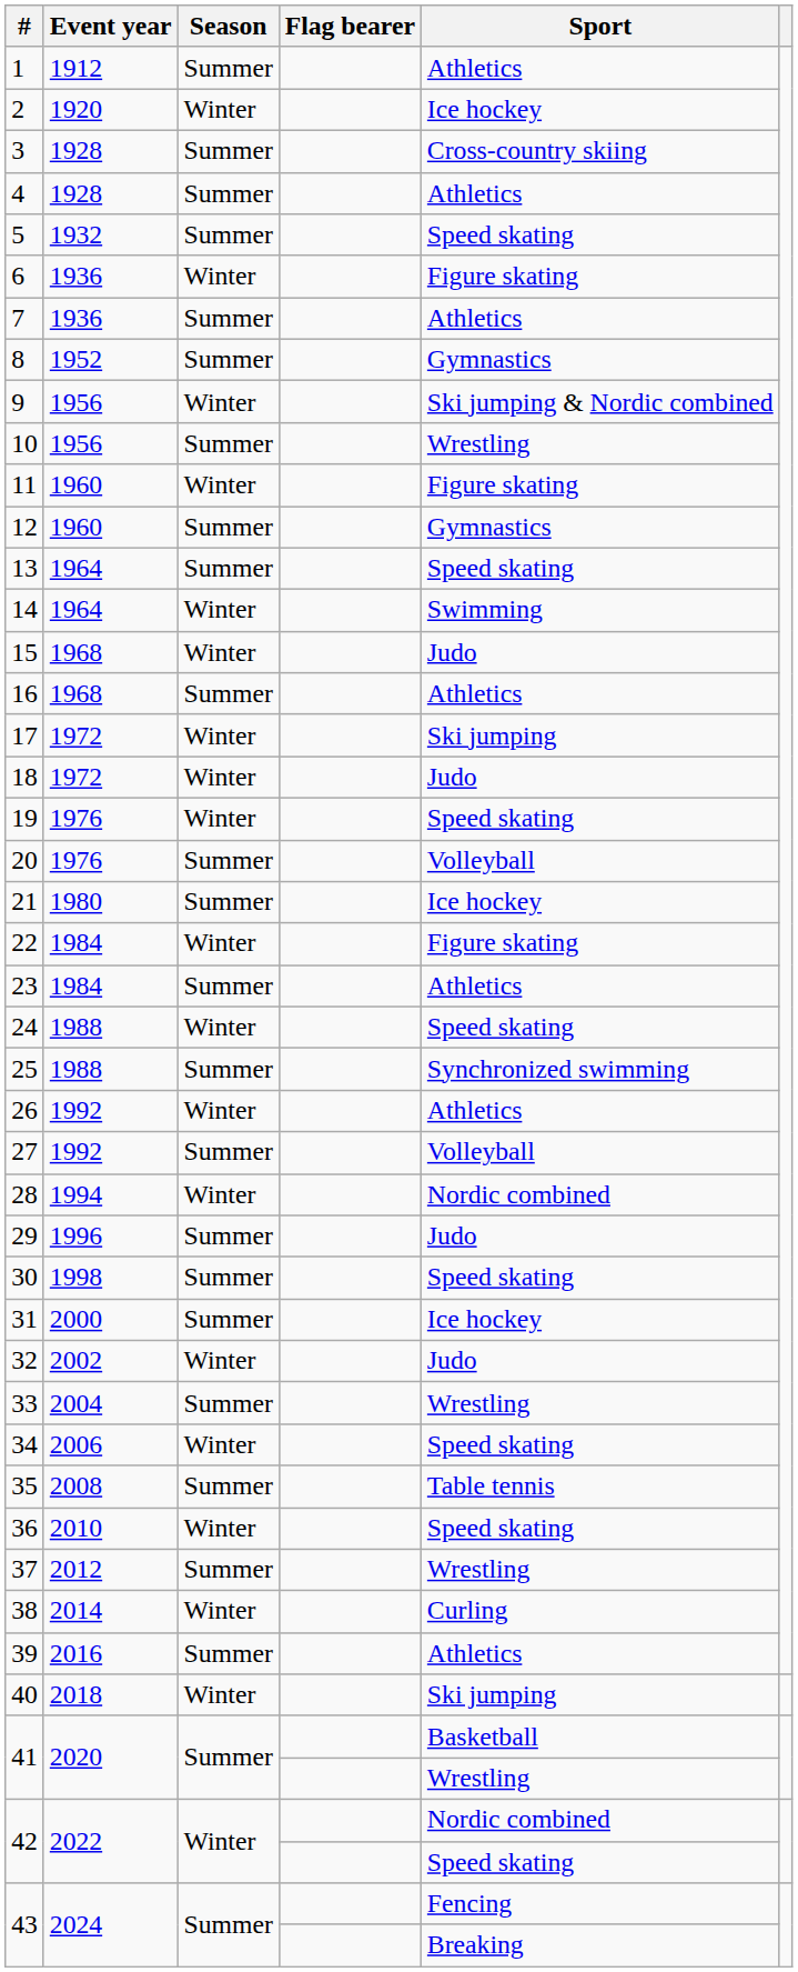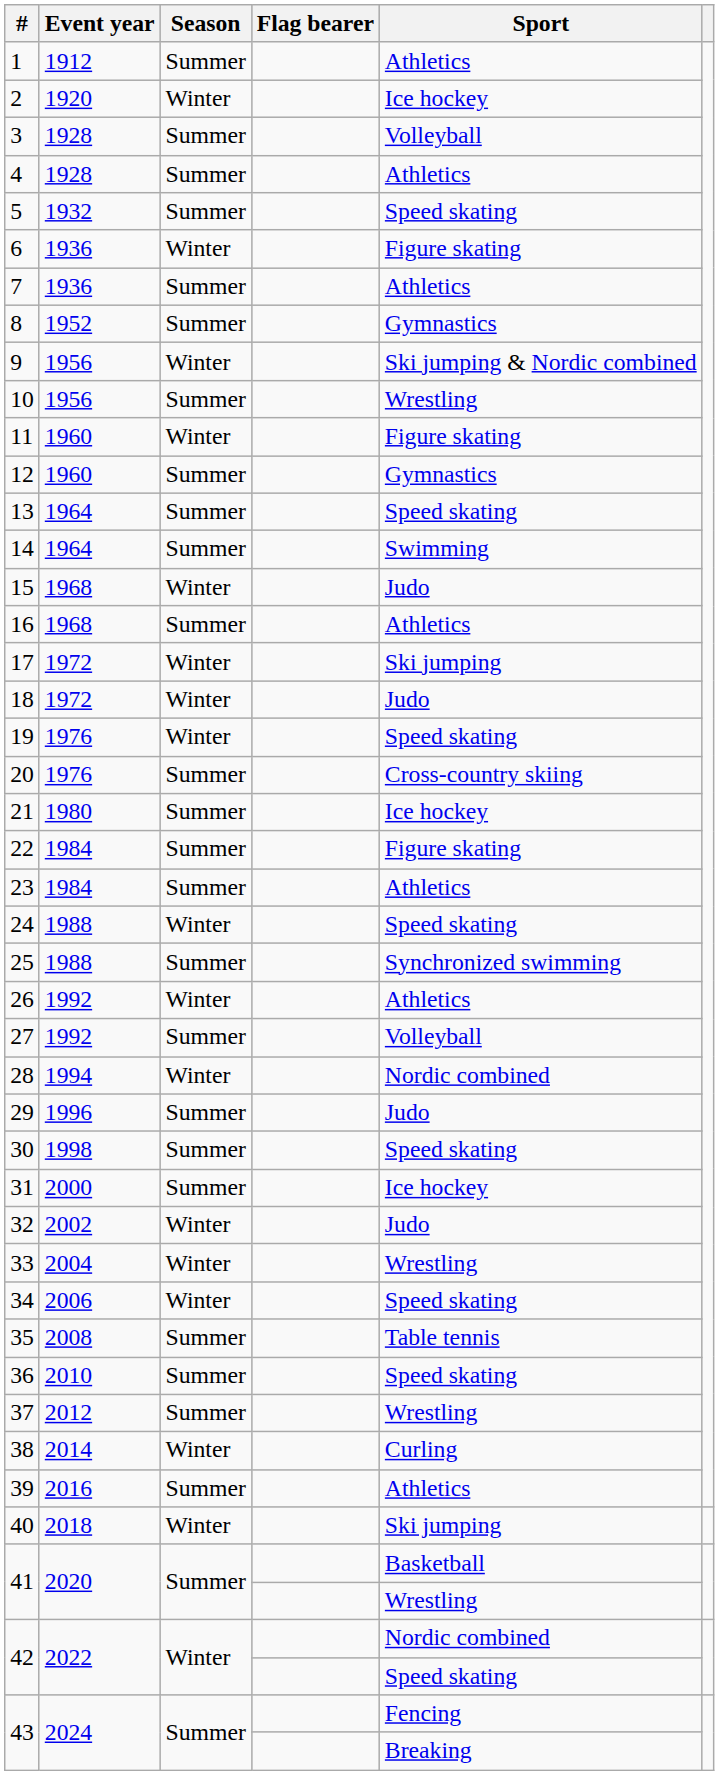 <table class="wikitable sortable">
 <tr>
 <th>#</th>
 <th>Event year</th>
 <th>Season</th>
 <th>Flag bearer</th>
 <th>Sport</th>
 <th></th>
 </tr>
 <tr>
 <td>1</td>
 <td><a href='#'>1912</a></td>
 <td>Summer</td>
 <td></td>
 <td><a href='#'>Athletics</a></td>
 <td rowspan=39></td>
 </tr>
 <tr>
 <td>2</td>
 <td><a href='#'>1920</a></td>
 <td>Winter</td>
 <td></td>
 <td><a href='#'>Ice hockey</a></td>
 </tr>
 <tr>
 <td>3</td>
 <td><a href='#'>1928</a></td>
 <td>Summer</td>
 <td></td>
-<td><a href='#'>Cross-country skiing</a></td>
+<td><a href='#'>Volleyball</a></td>
 </tr>
 <tr>
 <td>4</td>
 <td><a href='#'>1928</a></td>
 <td>Summer</td>
 <td></td>
 <td><a href='#'>Athletics</a></td>
 </tr>
 <tr>
 <td>5</td>
 <td><a href='#'>1932</a></td>
 <td>Summer</td>
 <td></td>
 <td><a href='#'>Speed skating</a></td>
 </tr>
 <tr>
 <td>6</td>
 <td><a href='#'>1936</a></td>
 <td>Winter</td>
 <td></td>
 <td><a href='#'>Figure skating</a></td>
 </tr>
 <tr>
 <td>7</td>
 <td><a href='#'>1936</a></td>
 <td>Summer</td>
 <td></td>
 <td><a href='#'>Athletics</a></td>
 </tr>
 <tr>
 <td>8</td>
 <td><a href='#'>1952</a></td>
 <td>Summer</td>
 <td></td>
 <td><a href='#'>Gymnastics</a></td>
 </tr>
 <tr>
 <td>9</td>
 <td><a href='#'>1956</a></td>
 <td>Winter</td>
 <td></td>
 <td><a href='#'>Ski jumping</a> & <a href='#'>Nordic combined</a></td>
 </tr>
 <tr>
 <td>10</td>
 <td><a href='#'>1956</a></td>
 <td>Summer</td>
 <td></td>
 <td><a href='#'>Wrestling</a></td>
 </tr>
 <tr>
 <td>11</td>
 <td><a href='#'>1960</a></td>
 <td>Winter</td>
 <td></td>
 <td><a href='#'>Figure skating</a></td>
 </tr>
 <tr>
 <td>12</td>
 <td><a href='#'>1960</a></td>
 <td>Summer</td>
 <td></td>
 <td><a href='#'>Gymnastics</a></td>
 </tr>
 <tr>
 <td>13</td>
 <td><a href='#'>1964</a></td>
 <td>Summer</td>
 <td></td>
 <td><a href='#'>Speed skating</a></td>
 </tr>
 <tr>
 <td>14</td>
 <td><a href='#'>1964</a></td>
-<td>Winter</td>
+<td>Summer</td>
 <td></td>
 <td><a href='#'>Swimming</a></td>
 </tr>
 <tr>
 <td>15</td>
 <td><a href='#'>1968</a></td>
 <td>Winter</td>
 <td></td>
 <td><a href='#'>Judo</a></td>
 </tr>
 <tr>
 <td>16</td>
 <td><a href='#'>1968</a></td>
 <td>Summer</td>
 <td></td>
 <td><a href='#'>Athletics</a></td>
 </tr>
 <tr>
 <td>17</td>
 <td><a href='#'>1972</a></td>
 <td>Winter</td>
 <td></td>
 <td><a href='#'>Ski jumping</a></td>
 </tr>
 <tr>
 <td>18</td>
 <td><a href='#'>1972</a></td>
 <td>Winter</td>
 <td></td>
 <td><a href='#'>Judo</a></td>
 </tr>
 <tr>
 <td>19</td>
 <td><a href='#'>1976</a></td>
 <td>Winter</td>
 <td></td>
 <td><a href='#'>Speed skating</a></td>
 </tr>
 <tr>
 <td>20</td>
 <td><a href='#'>1976</a></td>
 <td>Summer</td>
 <td></td>
-<td><a href='#'>Volleyball</a></td>
+<td><a href='#'>Cross-country skiing</a></td>
 </tr>
 <tr>
 <td>21</td>
 <td><a href='#'>1980</a></td>
 <td>Summer</td>
 <td></td>
 <td><a href='#'>Ice hockey</a></td>
 </tr>
 <tr>
 <td>22</td>
 <td><a href='#'>1984</a></td>
-<td>Winter</td>
+<td>Summer</td>
 <td></td>
 <td><a href='#'>Figure skating</a></td>
 </tr>
 <tr>
 <td>23</td>
 <td><a href='#'>1984</a></td>
 <td>Summer</td>
 <td></td>
 <td><a href='#'>Athletics</a></td>
 </tr>
 <tr>
 <td>24</td>
 <td><a href='#'>1988</a></td>
 <td>Winter</td>
 <td></td>
 <td><a href='#'>Speed skating</a></td>
 </tr>
 <tr>
 <td>25</td>
 <td><a href='#'>1988</a></td>
 <td>Summer</td>
 <td></td>
 <td><a href='#'>Synchronized swimming</a></td>
 </tr>
 <tr>
 <td>26</td>
 <td><a href='#'>1992</a></td>
 <td>Winter</td>
 <td></td>
 <td><a href='#'>Athletics</a></td>
 </tr>
 <tr>
 <td>27</td>
 <td><a href='#'>1992</a></td>
 <td>Summer</td>
 <td></td>
 <td><a href='#'>Volleyball</a></td>
 </tr>
 <tr>
 <td>28</td>
 <td><a href='#'>1994</a></td>
 <td>Winter</td>
 <td></td>
 <td><a href='#'>Nordic combined</a></td>
 </tr>
 <tr>
 <td>29</td>
 <td><a href='#'>1996</a></td>
 <td>Summer</td>
 <td></td>
 <td><a href='#'>Judo</a></td>
 </tr>
 <tr>
 <td>30</td>
 <td><a href='#'>1998</a></td>
 <td>Summer</td>
 <td></td>
 <td><a href='#'>Speed skating</a></td>
 </tr>
 <tr>
 <td>31</td>
 <td><a href='#'>2000</a></td>
 <td>Summer</td>
 <td></td>
 <td><a href='#'>Ice hockey</a></td>
 </tr>
 <tr>
 <td>32</td>
 <td><a href='#'>2002</a></td>
 <td>Winter</td>
 <td></td>
 <td><a href='#'>Judo</a></td>
 </tr>
 <tr>
 <td>33</td>
 <td><a href='#'>2004</a></td>
-<td>Summer</td>
+<td>Winter</td>
 <td></td>
 <td><a href='#'>Wrestling</a></td>
 </tr>
 <tr>
 <td>34</td>
 <td><a href='#'>2006</a></td>
 <td>Winter</td>
 <td></td>
 <td><a href='#'>Speed skating</a></td>
 </tr>
 <tr>
 <td>35</td>
 <td><a href='#'>2008</a></td>
 <td>Summer</td>
 <td></td>
 <td><a href='#'>Table tennis</a></td>
 </tr>
 <tr>
 <td>36</td>
 <td><a href='#'>2010</a></td>
-<td>Winter</td>
+<td>Summer</td>
 <td></td>
 <td><a href='#'>Speed skating</a></td>
 </tr>
 <tr>
 <td>37</td>
 <td><a href='#'>2012</a></td>
 <td>Summer</td>
 <td></td>
 <td><a href='#'>Wrestling</a></td>
 </tr>
 <tr>
 <td>38</td>
 <td><a href='#'>2014</a></td>
 <td>Winter</td>
 <td></td>
 <td><a href='#'>Curling</a></td>
 </tr>
 <tr>
 <td>39</td>
 <td><a href='#'>2016</a></td>
 <td>Summer</td>
 <td></td>
 <td><a href='#'>Athletics</a></td>
 </tr>
 <tr>
 <td>40</td>
 <td><a href='#'>2018</a></td>
 <td>Winter</td>
 <td></td>
 <td><a href='#'>Ski jumping</a></td>
 <td></td>
 </tr>
 <tr>
 <td rowspan=2>41</td>
 <td rowspan=2><a href='#'>2020</a></td>
 <td rowspan=2>Summer</td>
 <td></td>
 <td><a href='#'>Basketball</a></td>
 <td rowspan=2></td>
 </tr>
 <tr>
 <td></td>
 <td><a href='#'>Wrestling</a></td>
 </tr>
 <tr>
 <td rowspan=2>42</td>
 <td rowspan=2><a href='#'>2022</a></td>
 <td rowspan=2>Winter</td>
 <td></td>
 <td><a href='#'>Nordic combined</a></td>
 <td rowspan=2></td>
 </tr>
 <tr>
 <td></td>
 <td><a href='#'>Speed skating</a></td>
 </tr>
 <tr>
 <td rowspan=2>43</td>
 <td rowspan=2><a href='#'>2024</a></td>
 <td rowspan=2>Summer</td>
 <td></td>
 <td><a href='#'>Fencing</a></td>
 <td rowspan=2></td>
 </tr>
 <tr>
 <td></td>
 <td><a href='#'>Breaking</a></td>
 </tr>
 </table>
